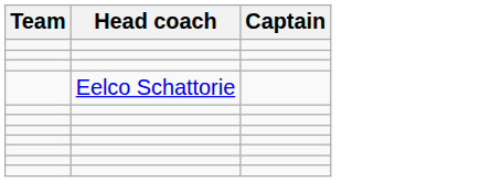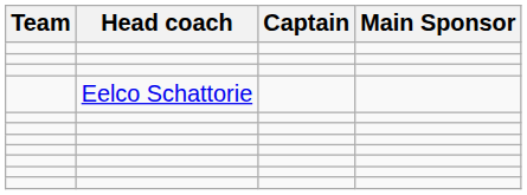 <table class="wikitable sortable" style="text-align: left;">
 <tr>
 <th>Team</th>
 <th>Head coach</th>
 <th>Captain</th>
+<th>Main Sponsor</th>
 </tr>
 <tr>
 <td></td>
 <td> </td>
 <td> </td>
+<td></td>
 </tr>
 <tr>
 <td></td>
 <td> </td>
 <td> </td>
+<td></td>
 </tr>
 <tr>
 <td></td>
 <td> </td>
 <td> </td>
+<td></td>
 </tr>
 <tr>
 <td></td>
 <td> <a href='#'>Eelco Schattorie</a></td>
 <td> </td>
+<td></td>
 </tr>
 <tr>
 <td></td>
 <td> </td>
 <td> </td>
+<td></td>
 </tr>
 <tr>
 <td></td>
 <td> </td>
 <td> </td>
+<td></td>
 </tr>
 <tr>
 <td></td>
 <td> </td>
 <td> </td>
+<td></td>
 </tr>
 <tr>
 <td></td>
 <td> </td>
 <td> </td>
+<td></td>
 </tr>
 <tr>
 <td></td>
 <td> </td>
 <td> </td>
+<td></td>
 </tr>
 <tr>
 <td></td>
 <td> </td>
 <td> </td>
+<td></td>
 </tr>
 <tr>
 <td></td>
 <td> </td>
 <td> </td>
+<td></td>
 </tr>
 </table>
